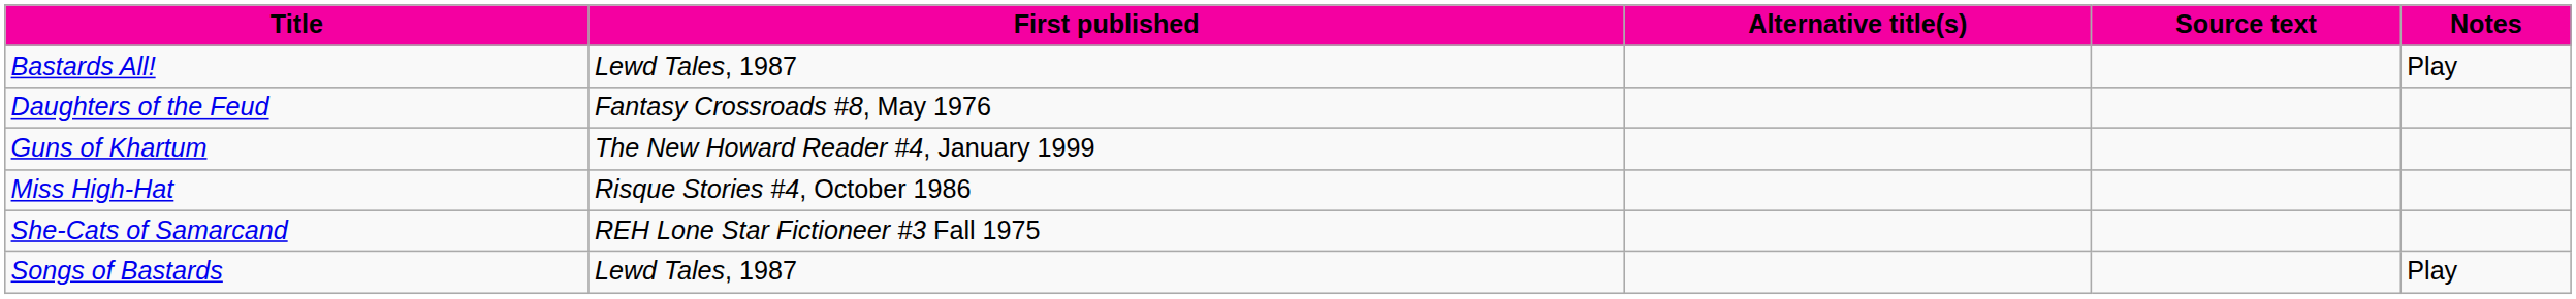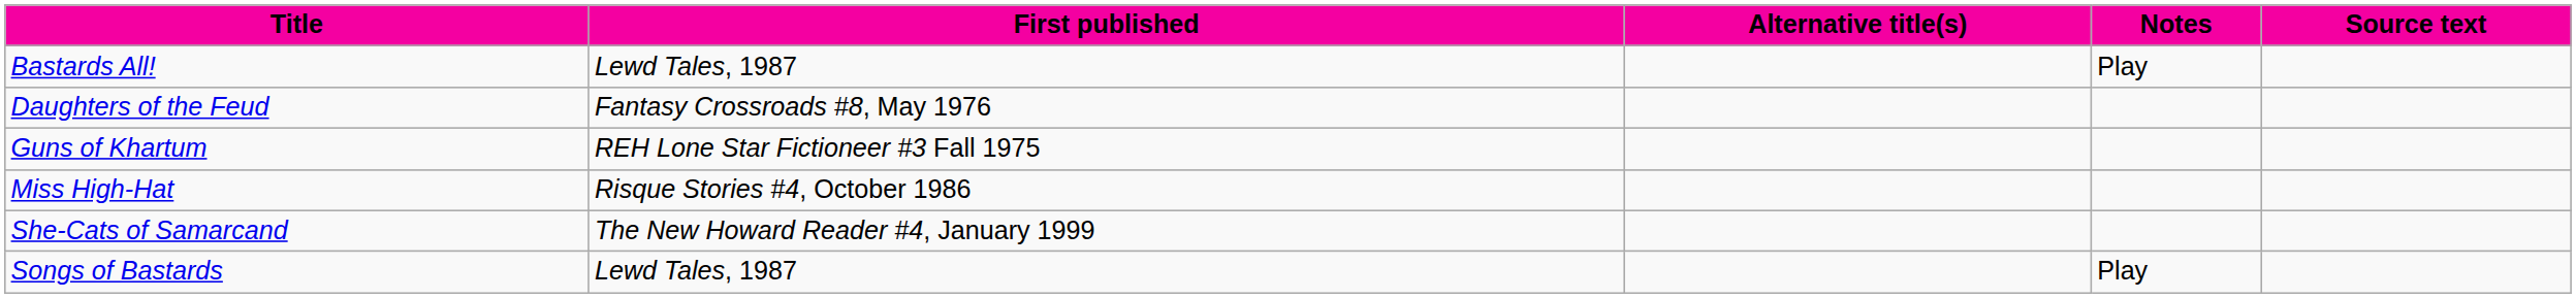 <table class="wikitable" width="100%">
 <tr>
 <th style="background:#F400A1;">Title</th>
 <th style="background:#F400A1;">First published</th>
 <th style="background:#F400A1;">Alternative title(s)</th>
+<th style="background:#F400A1;">Notes</th>
 <th style="background:#F400A1;">Source text</th>
-<th style="background:#F400A1;">Notes</th>
 </tr>
 <tr>
 <td><em><a href='#'>Bastards All!</a></em></td>
 <td><em>Lewd Tales</em>, 1987</td>
 <td></td>
+<td>Play</td>
 <td></td>
-<td>Play</td>
 </tr>
 <tr>
 <td><em><a href='#'>Daughters of the Feud</a></em></td>
 <td><em>Fantasy Crossroads #8</em>, May 1976</td>
 <td></td>
 <td></td>
 <td></td>
 </tr>
 <tr>
 <td><em><a href='#'>Guns of Khartum</a></em></td>
-<td><em>The New Howard Reader #4</em>, January 1999</td>
+<td><em> REH Lone Star Fictioneer #3</em> Fall 1975</td>
 <td></td>
 <td></td>
 <td></td>
 </tr>
 <tr>
 <td><em><a href='#'>Miss High-Hat</a></em></td>
 <td><em>Risque Stories #4</em>, October 1986</td>
 <td></td>
 <td></td>
 <td></td>
 </tr>
 <tr>
 <td><em><a href='#'>She-Cats of Samarcand</a></em></td>
-<td><em> REH Lone Star Fictioneer #3</em> Fall 1975</td>
+<td><em>The New Howard Reader #4</em>, January 1999</td>
 <td></td>
 <td></td>
 <td></td>
 </tr>
 <tr>
 <td><em><a href='#'>Songs of Bastards</a></em></td>
 <td><em>Lewd Tales</em>, 1987</td>
 <td></td>
+<td>Play</td>
 <td></td>
-<td>Play</td>
 </tr>
 </table>
